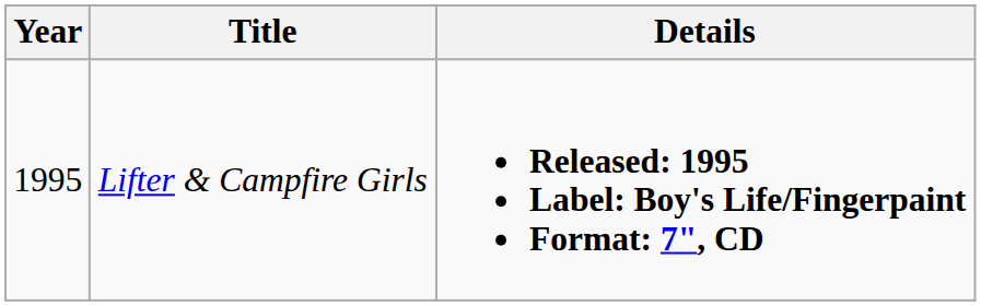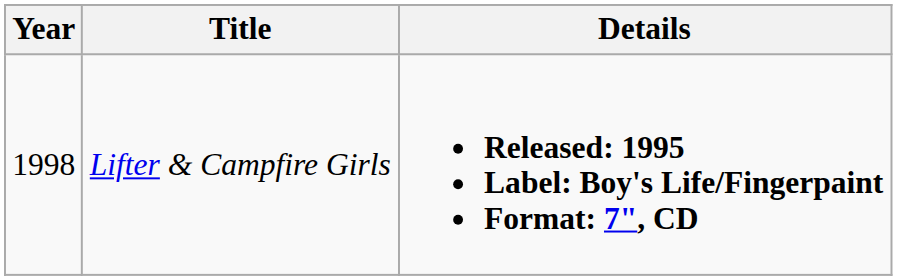 <table class="wikitable">
 <tr>
 <th>Year</th>
 <th>Title</th>
 <th>Details</th>
 </tr>
 <tr>
-<td>1995</td>
+<td>1998</td>
 <td><em><a href='#'>Lifter</a> & Campfire Girls</em></td>
 <td><strong><br><ul><li>Released: 1995</li><li>Label: Boy's Life/Fingerpaint</li><li>Format: <a href='#'>7"</a>, CD</li></ul></strong></td>
 </tr>
 </table>
